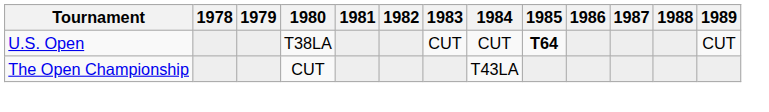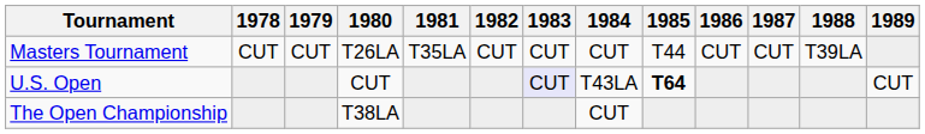 <table class="wikitable" style="font-size:95%;text-align:center;">
 <tr>
 <th>Tournament</th>
 <th>1978</th>
 <th>1979</th>
 <th>1980</th>
 <th>1981</th>
 <th>1982</th>
 <th>1983</th>
 <th>1984</th>
 <th>1985</th>
 <th>1986</th>
 <th>1987</th>
 <th>1988</th>
 <th>1989</th>
 </tr>
 <tr>
+<td align=left><a href='#'>Masters Tournament</a></td>
+<td>CUT</td>
+<td>CUT</td>
+<td>T26<span>LA</span></td>
+<td>T35<span>LA</span></td>
+<td>CUT</td>
+<td>CUT</td>
+<td>CUT</td>
+<td>T44</td>
+<td>CUT</td>
+<td>CUT</td>
+<td>T39<span>LA</span></td>
+<td style="background:#eeeeee;"></td>
+</tr>
+<tr>
 <td align=left><a href='#'>U.S. Open</a></td>
 <td style="background:#eeeeee;"></td>
 <td style="background:#eeeeee;"></td>
-<td>T38<span>LA</span></td>
+<td>CUT</td>
 <td style="background:#eeeeee;"></td>
 <td style="background:#eeeeee;"></td>
-<td>CUT</td>
-<td>CUT</td>
+<td style="background: lavender;">CUT</td>
+<td>T43<span>LA</span></td>
 <td><strong>T64</strong></td>
 <td style="background:#eeeeee;"></td>
 <td style="background:#eeeeee;"></td>
 <td style="background:#eeeeee;"></td>
 <td>CUT</td>
 </tr>
 <tr>
 <td align=left><a href='#'>The Open Championship</a></td>
 <td style="background:#eeeeee;"></td>
 <td style="background:#eeeeee;"></td>
-<td>CUT</td>
+<td>T38<span>LA</span></td>
 <td style="background:#eeeeee;"></td>
 <td style="background:#eeeeee;"></td>
 <td style="background:#eeeeee;"></td>
-<td>T43<span>LA</span></td>
+<td>CUT</td>
 <td style="background:#eeeeee;"></td>
 <td style="background:#eeeeee;"></td>
 <td style="background:#eeeeee;"></td>
 <td style="background:#eeeeee;"></td>
 <td style="background:#eeeeee;"></td>
 </tr>
 </table>
